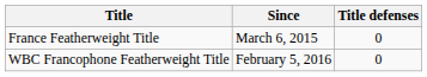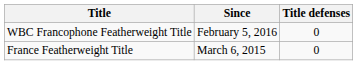 <table class="wikitable">
 <tr>
 <th>Title</th>
 <th>Since</th>
 <th>Title defenses</th>
 </tr>
 <tr>
+<td>WBC Francophone Featherweight Title</td>
+<td>February 5, 2016</td>
+<td style="text-align:center;">0</td>
+</tr>
+<tr>
 <td>France Featherweight Title</td>
 <td>March 6, 2015</td>
 <td style="text-align:center;">0</td>
 </tr>
-<tr>
-<td>WBC Francophone Featherweight Title</td>
-<td>February 5, 2016</td>
-<td style="text-align:center;">0</td>
-</tr>
 </table>
